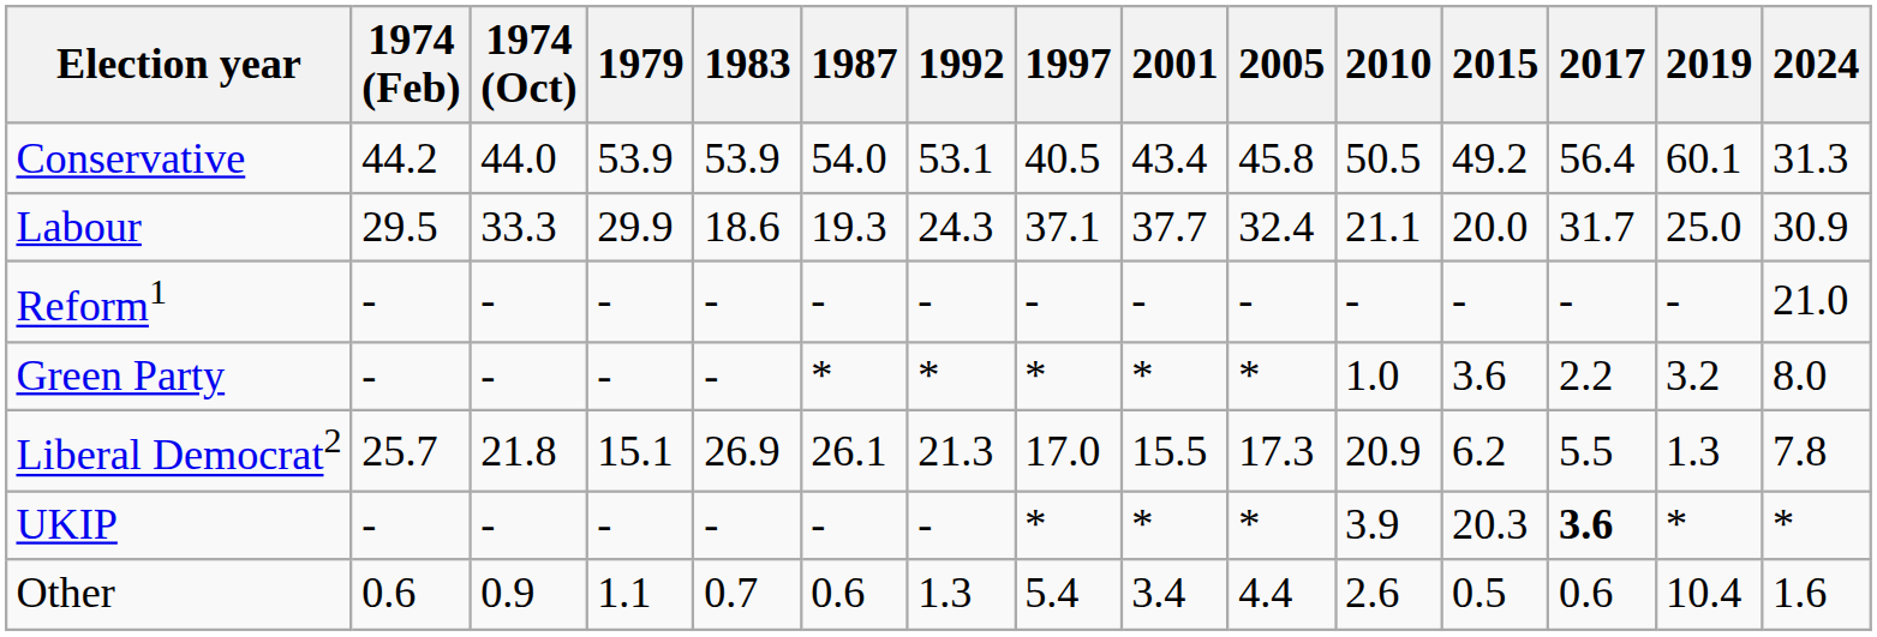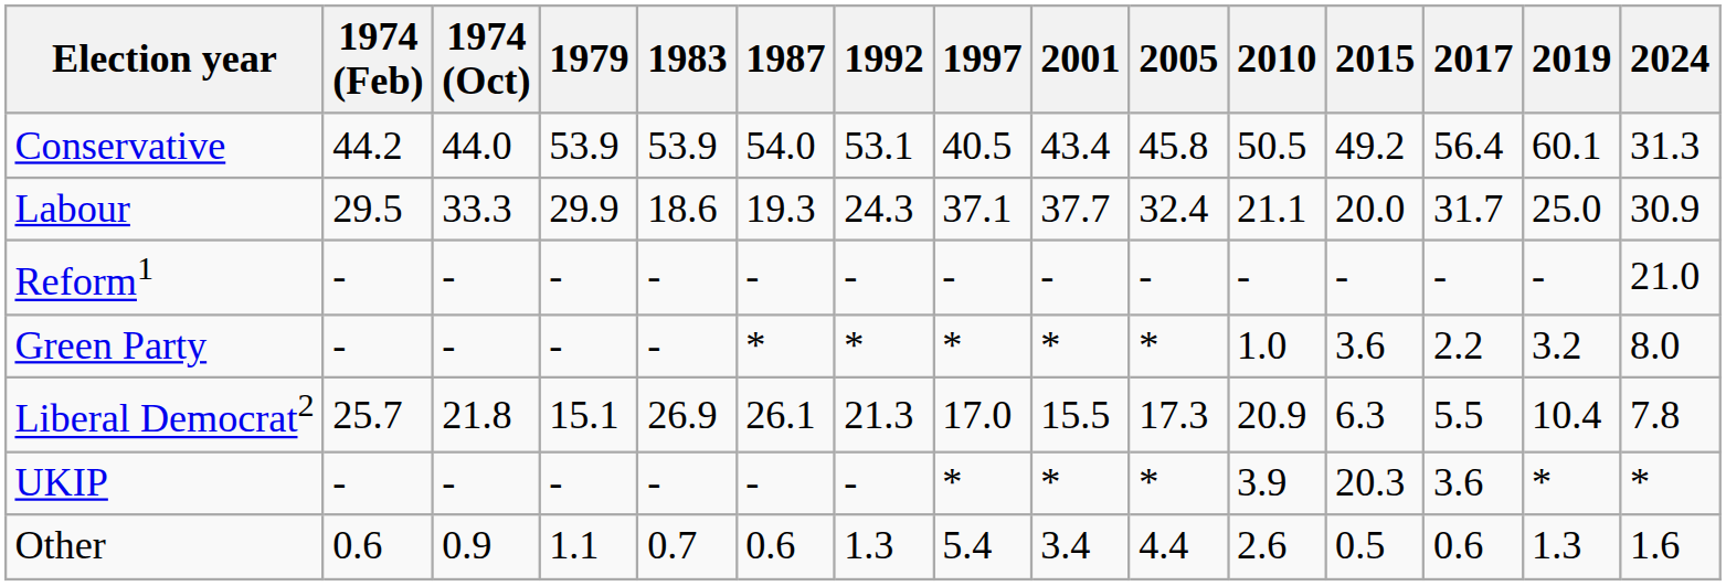 <table class="wikitable">
 <tr>
 <th>Election year</th>
 <th>1974<br>(Feb)</th>
 <th>1974<br>(Oct)</th>
 <th>1979</th>
 <th>1983</th>
 <th>1987</th>
 <th>1992</th>
 <th>1997</th>
 <th>2001</th>
 <th>2005</th>
 <th>2010</th>
 <th>2015</th>
 <th>2017</th>
 <th>2019</th>
 <th>2024</th>
 </tr>
 <tr>
 <td><a href='#'>Conservative</a></td>
 <td>44.2</td>
 <td>44.0</td>
 <td>53.9</td>
 <td>53.9</td>
 <td>54.0</td>
 <td>53.1</td>
 <td>40.5</td>
 <td>43.4</td>
 <td>45.8</td>
 <td>50.5</td>
 <td>49.2</td>
 <td>56.4</td>
 <td>60.1</td>
 <td>31.3</td>
 </tr>
 <tr>
 <td><a href='#'>Labour</a></td>
 <td>29.5</td>
 <td>33.3</td>
 <td>29.9</td>
 <td>18.6</td>
 <td>19.3</td>
 <td>24.3</td>
 <td>37.1</td>
 <td>37.7</td>
 <td>32.4</td>
 <td>21.1</td>
 <td>20.0</td>
 <td>31.7</td>
 <td>25.0</td>
 <td>30.9</td>
 </tr>
 <tr>
 <td><a href='#'>Reform</a><sup>1</sup></td>
 <td>-</td>
 <td>-</td>
 <td>-</td>
 <td>-</td>
 <td>-</td>
 <td>-</td>
 <td>-</td>
 <td>-</td>
 <td>-</td>
 <td>-</td>
 <td>-</td>
 <td>-</td>
 <td>-</td>
 <td>21.0</td>
 </tr>
 <tr>
 <td><a href='#'>Green Party</a></td>
 <td>-</td>
 <td>-</td>
 <td>-</td>
 <td>-</td>
 <td>*</td>
 <td>*</td>
 <td>*</td>
 <td>*</td>
 <td>*</td>
 <td>1.0</td>
 <td>3.6</td>
 <td>2.2</td>
 <td>3.2</td>
 <td>8.0</td>
 </tr>
 <tr>
 <td><a href='#'>Liberal Democrat</a><sup>2</sup></td>
 <td>25.7</td>
 <td>21.8</td>
 <td>15.1</td>
 <td>26.9</td>
 <td>26.1</td>
 <td>21.3</td>
 <td>17.0</td>
 <td>15.5</td>
 <td>17.3</td>
 <td>20.9</td>
-<td>6.2</td>
+<td>6.3</td>
 <td>5.5</td>
-<td>1.3</td>
+<td>10.4</td>
 <td>7.8</td>
 </tr>
 <tr>
 <td><a href='#'>UKIP</a></td>
 <td>-</td>
 <td>-</td>
 <td>-</td>
 <td>-</td>
 <td>-</td>
 <td>-</td>
 <td>*</td>
 <td>*</td>
 <td>*</td>
 <td>3.9</td>
 <td>20.3</td>
-<td><strong>3.6</strong></td>
+<td>3.6</td>
 <td>*</td>
 <td>*</td>
 </tr>
 <tr>
 <td>Other</td>
 <td>0.6</td>
 <td>0.9</td>
 <td>1.1</td>
 <td>0.7</td>
 <td>0.6</td>
 <td>1.3</td>
 <td>5.4</td>
 <td>3.4</td>
 <td>4.4</td>
 <td>2.6</td>
 <td>0.5</td>
 <td>0.6</td>
-<td>10.4</td>
+<td>1.3</td>
 <td>1.6</td>
 </tr>
 </table>
